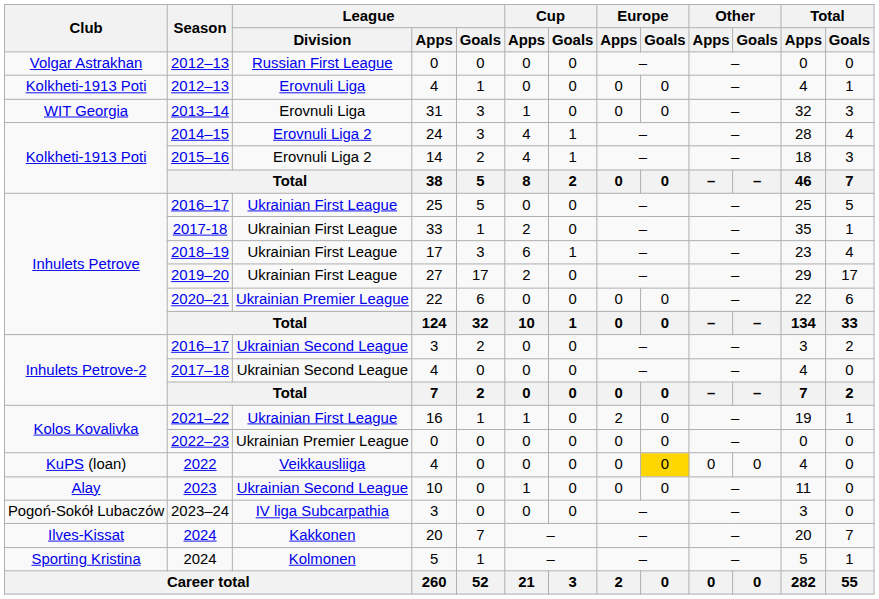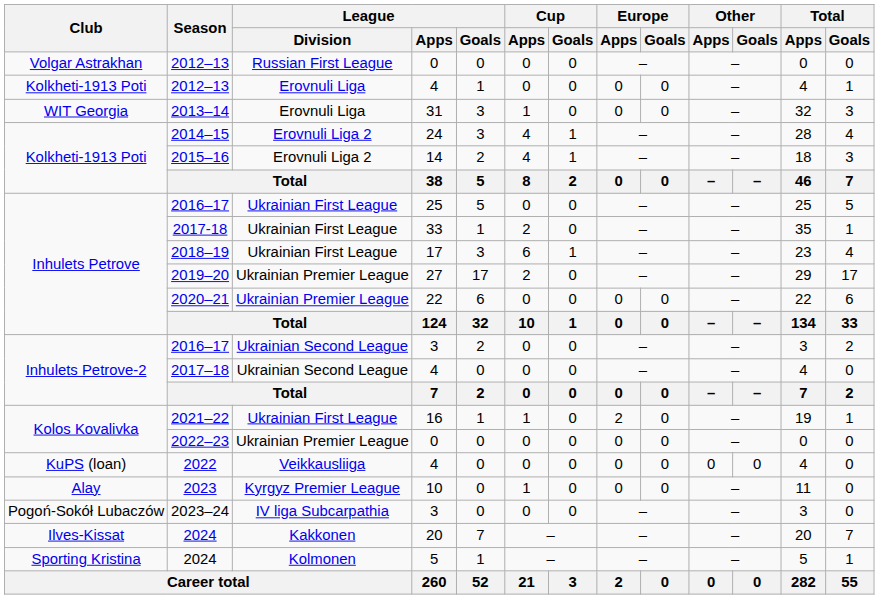 <table class="wikitable" style="text-align:center">
 <tr>
 <th rowspan="2">Club</th>
 <th rowspan="2">Season</th>
 <th colspan="3">League</th>
 <th colspan="2">Cup</th>
 <th colspan="2">Europe</th>
 <th colspan="2">Other</th>
 <th colspan="2">Total</th>
 </tr>
 <tr>
 <th>Division</th>
 <th>Apps</th>
 <th>Goals</th>
 <th>Apps</th>
 <th>Goals</th>
 <th>Apps</th>
 <th>Goals</th>
 <th>Apps</th>
 <th>Goals</th>
 <th>Apps</th>
 <th>Goals</th>
 </tr>
 <tr>
 <td><a href='#'>Volgar Astrakhan</a></td>
 <td><a href='#'>2012–13</a></td>
 <td><a href='#'>Russian First League</a></td>
 <td>0</td>
 <td>0</td>
 <td>0</td>
 <td>0</td>
 <td colspan="2">–</td>
 <td colspan="2">–</td>
 <td>0</td>
 <td>0</td>
 </tr>
 <tr>
 <td><a href='#'>Kolkheti-1913 Poti</a></td>
 <td><a href='#'>2012–13</a></td>
 <td><a href='#'>Erovnuli Liga</a></td>
 <td>4</td>
 <td>1</td>
 <td>0</td>
 <td>0</td>
 <td>0</td>
 <td>0</td>
 <td colspan="2">–</td>
 <td>4</td>
 <td>1</td>
 </tr>
 <tr>
 <td><a href='#'>WIT Georgia</a></td>
 <td><a href='#'>2013–14</a></td>
 <td>Erovnuli Liga</td>
 <td>31</td>
 <td>3</td>
 <td>1</td>
 <td>0</td>
 <td>0</td>
 <td>0</td>
 <td colspan="2">–</td>
 <td>32</td>
 <td>3</td>
 </tr>
 <tr>
 <td rowspan="3"><a href='#'>Kolkheti-1913 Poti</a></td>
 <td><a href='#'>2014–15</a></td>
 <td><a href='#'>Erovnuli Liga 2</a></td>
 <td>24</td>
 <td>3</td>
 <td>4</td>
 <td>1</td>
 <td colspan="2">–</td>
 <td colspan="2">–</td>
 <td>28</td>
 <td>4</td>
 </tr>
 <tr>
 <td><a href='#'>2015–16</a></td>
 <td>Erovnuli Liga 2</td>
 <td>14</td>
 <td>2</td>
 <td>4</td>
 <td>1</td>
 <td colspan="2">–</td>
 <td colspan="2">–</td>
 <td>18</td>
 <td>3</td>
 </tr>
 <tr>
 <th colspan="2">Total</th>
 <th>38</th>
 <th>5</th>
 <th>8</th>
 <th>2</th>
 <th>0</th>
 <th>0</th>
 <th>–</th>
 <th>–</th>
 <th>46</th>
 <th>7</th>
 </tr>
 <tr>
 <td rowspan="6"><a href='#'>Inhulets Petrove</a></td>
 <td><a href='#'>2016–17</a></td>
 <td><a href='#'>Ukrainian First League</a></td>
 <td>25</td>
 <td>5</td>
 <td>0</td>
 <td>0</td>
 <td colspan="2">–</td>
 <td colspan="2">–</td>
 <td>25</td>
 <td>5</td>
 </tr>
 <tr>
 <td><a href='#'>2017-18</a></td>
 <td>Ukrainian First League</td>
 <td>33</td>
 <td>1</td>
 <td>2</td>
 <td>0</td>
 <td colspan="2">–</td>
 <td colspan="2">–</td>
 <td>35</td>
 <td>1</td>
 </tr>
 <tr>
 <td><a href='#'>2018–19</a></td>
 <td>Ukrainian First League</td>
 <td>17</td>
 <td>3</td>
 <td>6</td>
 <td>1</td>
 <td colspan="2">–</td>
 <td colspan="2">–</td>
 <td>23</td>
 <td>4</td>
 </tr>
 <tr>
 <td><a href='#'>2019–20</a></td>
-<td>Ukrainian First League</td>
+<td>Ukrainian Premier League</td>
 <td>27</td>
 <td>17</td>
 <td>2</td>
 <td>0</td>
 <td colspan="2">–</td>
 <td colspan="2">–</td>
 <td>29</td>
 <td>17</td>
 </tr>
 <tr>
 <td><a href='#'>2020–21</a></td>
 <td><a href='#'>Ukrainian Premier League</a></td>
 <td>22</td>
 <td>6</td>
 <td>0</td>
 <td>0</td>
 <td>0</td>
 <td>0</td>
 <td colspan="2">–</td>
 <td>22</td>
 <td>6</td>
 </tr>
 <tr>
 <th colspan="2">Total</th>
 <th>124</th>
 <th>32</th>
 <th>10</th>
 <th>1</th>
 <th>0</th>
 <th>0</th>
 <th>–</th>
 <th>–</th>
 <th>134</th>
 <th>33</th>
 </tr>
 <tr>
 <td rowspan="3"><a href='#'>Inhulets Petrove-2</a></td>
 <td><a href='#'>2016–17</a></td>
 <td><a href='#'>Ukrainian Second League</a></td>
 <td>3</td>
 <td>2</td>
 <td>0</td>
 <td>0</td>
 <td colspan="2">–</td>
 <td colspan="2">–</td>
 <td>3</td>
 <td>2</td>
 </tr>
 <tr>
 <td><a href='#'>2017–18</a></td>
 <td>Ukrainian Second League</td>
 <td>4</td>
 <td>0</td>
 <td>0</td>
 <td>0</td>
 <td colspan="2">–</td>
 <td colspan="2">–</td>
 <td>4</td>
 <td>0</td>
 </tr>
 <tr>
 <th colspan="2">Total</th>
 <th>7</th>
 <th>2</th>
 <th>0</th>
 <th>0</th>
 <th>0</th>
 <th>0</th>
 <th>–</th>
 <th>–</th>
 <th>7</th>
 <th>2</th>
 </tr>
 <tr>
 <td rowspan=2><a href='#'>Kolos Kovalivka</a></td>
 <td><a href='#'>2021–22</a></td>
 <td><a href='#'>Ukrainian First League</a></td>
 <td>16</td>
 <td>1</td>
 <td>1</td>
 <td>0</td>
 <td>2</td>
 <td>0</td>
 <td colspan="2">–</td>
 <td>19</td>
 <td>1</td>
 </tr>
 <tr>
 <td><a href='#'>2022–23</a></td>
 <td>Ukrainian Premier League</td>
 <td>0</td>
 <td>0</td>
 <td>0</td>
 <td>0</td>
 <td>0</td>
 <td>0</td>
 <td colspan="2">–</td>
 <td>0</td>
 <td>0</td>
 </tr>
 <tr>
 <td><a href='#'>KuPS</a> (loan)</td>
 <td><a href='#'>2022</a></td>
 <td><a href='#'>Veikkausliiga</a></td>
 <td>4</td>
 <td>0</td>
 <td>0</td>
 <td>0</td>
 <td>0</td>
-<td style="background: gold;">0</td>
+<td>0</td>
 <td>0</td>
 <td>0</td>
 <td>4</td>
 <td>0</td>
 </tr>
 <tr>
 <td><a href='#'>Alay</a></td>
 <td><a href='#'>2023</a></td>
-<td><a href='#'>Ukrainian Second League</a></td>
+<td><a href='#'>Kyrgyz Premier League</a></td>
 <td>10</td>
 <td>0</td>
 <td>1</td>
 <td>0</td>
 <td>0</td>
 <td>0</td>
 <td colspan="2">–</td>
 <td>11</td>
 <td>0</td>
 </tr>
 <tr>
 <td>Pogoń-Sokół Lubaczów</td>
 <td>2023–24</td>
 <td><a href='#'>IV liga Subcarpathia</a></td>
 <td>3</td>
 <td>0</td>
 <td>0</td>
 <td>0</td>
 <td colspan="2">–</td>
 <td colspan="2">–</td>
 <td>3</td>
 <td>0</td>
 </tr>
 <tr>
 <td><a href='#'>Ilves-Kissat</a></td>
 <td><a href='#'>2024</a></td>
 <td><a href='#'>Kakkonen</a></td>
 <td>20</td>
 <td>7</td>
 <td colspan="2">–</td>
 <td colspan="2">–</td>
 <td colspan="2">–</td>
 <td>20</td>
 <td>7</td>
 </tr>
 <tr>
 <td><a href='#'>Sporting Kristina</a></td>
 <td>2024</td>
 <td><a href='#'>Kolmonen</a></td>
 <td>5</td>
 <td>1</td>
 <td colspan="2">–</td>
 <td colspan="2">–</td>
 <td colspan="2">–</td>
 <td>5</td>
 <td>1</td>
 </tr>
 <tr>
 <th colspan="3">Career total</th>
 <th>260</th>
 <th>52</th>
 <th>21</th>
 <th>3</th>
 <th>2</th>
 <th>0</th>
 <th>0</th>
 <th>0</th>
 <th>282</th>
 <th>55</th>
 </tr>
 </table>
